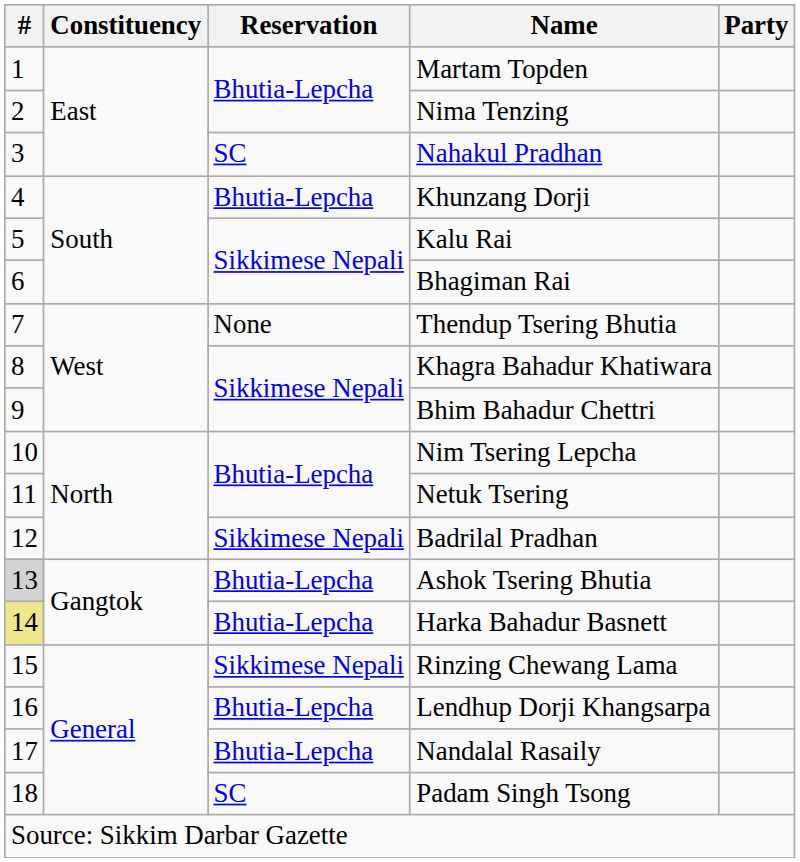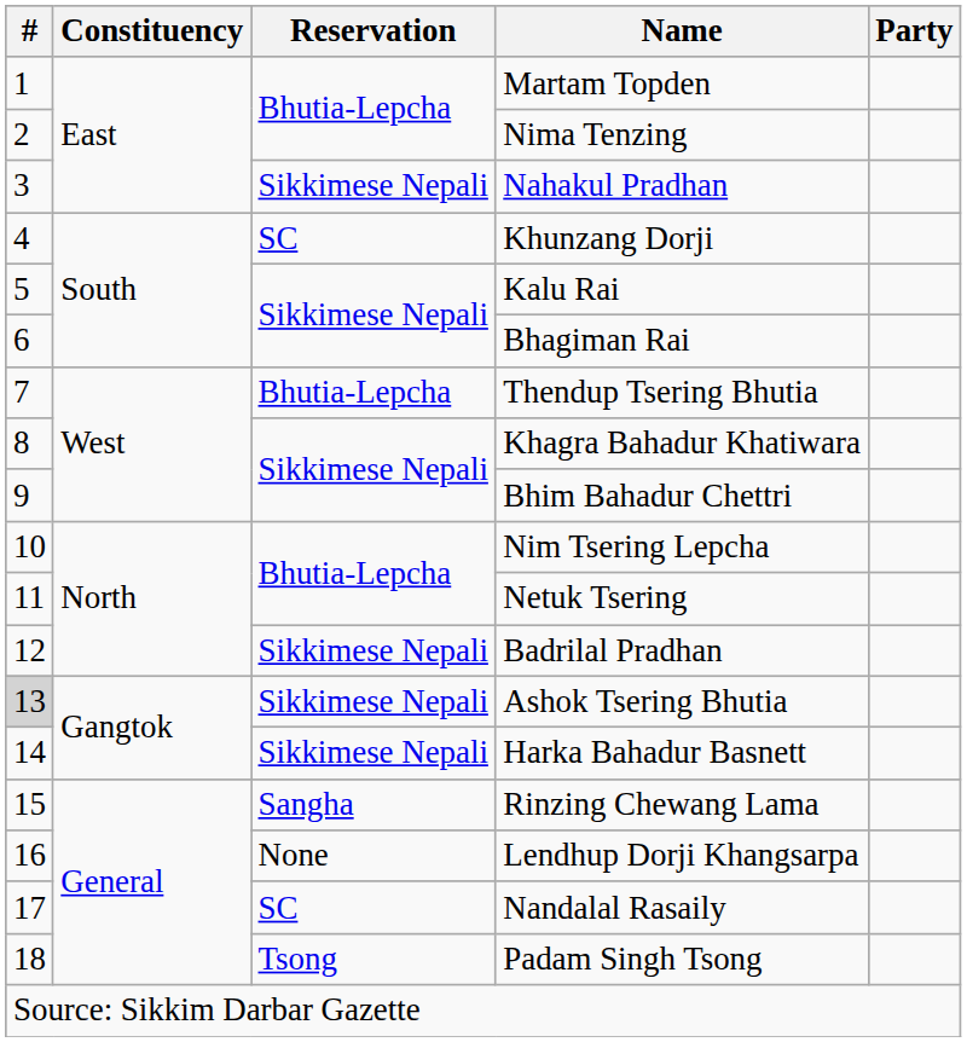 <table class="wikitable sortable">
 <tr>
 <th>#</th>
 <th>Constituency</th>
 <th>Reservation</th>
 <th>Name</th>
 <th colspan=2>Party</th>
 </tr>
 <tr>
 <td>1</td>
 <td rowspan=3>East</td>
 <td rowspan=2><a href='#'>Bhutia-Lepcha</a></td>
 <td>Martam Topden</td>
 <td></td>
 </tr>
 <tr>
 <td>2</td>
 <td>Nima Tenzing</td>
 <td></td>
 </tr>
 <tr>
 <td>3</td>
-<td><a href='#'>SC</a></td>
+<td><a href='#'>Sikkimese Nepali</a></td>
 <td><a href='#'>Nahakul Pradhan</a></td>
 <td></td>
 </tr>
 <tr>
 <td>4</td>
 <td rowspan=3>South</td>
-<td><a href='#'>Bhutia-Lepcha</a></td>
+<td><a href='#'>SC</a></td>
 <td>Khunzang Dorji</td>
 <td></td>
 </tr>
 <tr>
 <td>5</td>
 <td rowspan=2><a href='#'>Sikkimese Nepali</a></td>
 <td>Kalu Rai</td>
 <td></td>
 </tr>
 <tr>
 <td>6</td>
 <td>Bhagiman Rai</td>
 <td></td>
 </tr>
 <tr>
 <td>7</td>
 <td rowspan=3>West</td>
-<td>None</td>
+<td><a href='#'>Bhutia-Lepcha</a></td>
 <td>Thendup Tsering Bhutia</td>
 <td></td>
 </tr>
 <tr>
 <td>8</td>
 <td rowspan=2><a href='#'>Sikkimese Nepali</a></td>
 <td>Khagra Bahadur Khatiwara</td>
 <td></td>
 </tr>
 <tr>
 <td>9</td>
 <td>Bhim Bahadur Chettri</td>
 <td></td>
 </tr>
 <tr>
 <td>10</td>
 <td rowspan=3>North</td>
 <td rowspan=2><a href='#'>Bhutia-Lepcha</a></td>
 <td>Nim Tsering Lepcha</td>
 <td></td>
 </tr>
 <tr>
 <td>11</td>
 <td>Netuk Tsering</td>
 <td></td>
 </tr>
 <tr>
 <td>12</td>
 <td><a href='#'>Sikkimese Nepali</a></td>
 <td>Badrilal Pradhan</td>
 <td></td>
 </tr>
 <tr>
 <td style="background: lightgrey;">13</td>
 <td rowspan=2>Gangtok</td>
-<td><a href='#'>Bhutia-Lepcha</a></td>
+<td><a href='#'>Sikkimese Nepali</a></td>
 <td>Ashok Tsering Bhutia</td>
 <td></td>
 </tr>
 <tr>
-<td style="background: khaki;">14</td>
-<td><a href='#'>Bhutia-Lepcha</a></td>
+<td>14</td>
+<td><a href='#'>Sikkimese Nepali</a></td>
 <td>Harka Bahadur Basnett</td>
 <td></td>
 </tr>
 <tr>
 <td>15</td>
 <td rowspan=4><a href='#'>General</a></td>
-<td><a href='#'>Sikkimese Nepali</a></td>
+<td><a href='#'>Sangha</a></td>
 <td>Rinzing Chewang Lama</td>
 <td></td>
 </tr>
 <tr>
 <td>16</td>
-<td><a href='#'>Bhutia-Lepcha</a></td>
+<td>None</td>
 <td>Lendhup Dorji Khangsarpa</td>
 <td></td>
 </tr>
 <tr>
 <td>17</td>
-<td><a href='#'>Bhutia-Lepcha</a></td>
+<td><a href='#'>SC</a></td>
 <td>Nandalal Rasaily</td>
 <td></td>
 </tr>
 <tr>
 <td>18</td>
-<td><a href='#'>SC</a></td>
+<td><a href='#'>Tsong</a></td>
 <td>Padam Singh Tsong</td>
 <td></td>
 </tr>
 <tr class="sortbottom">
 <td colspan=6>Source: Sikkim Darbar Gazette</td>
 </tr>
 <tr>
 </tr>
 </table>
